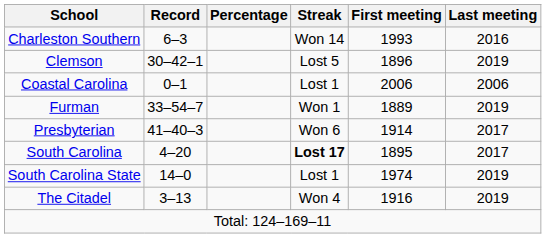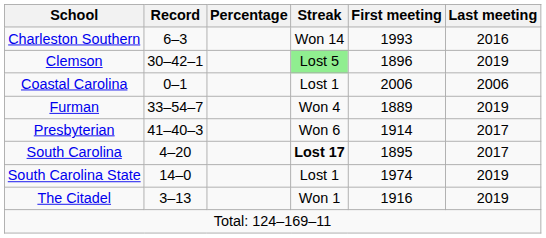 <table class="wikitable" style="text-align:center;">
 <tr>
 <th>School</th>
 <th>Record</th>
 <th>Percentage</th>
 <th>Streak</th>
 <th>First meeting</th>
 <th>Last meeting</th>
 </tr>
 <tr>
 <td><a href='#'>Charleston Southern</a></td>
 <td>6–3</td>
 <td></td>
 <td>Won 14</td>
 <td>1993</td>
 <td>2016</td>
 </tr>
 <tr>
 <td><a href='#'>Clemson</a></td>
 <td>30–42–1</td>
 <td></td>
-<td>Lost 5</td>
+<td style="background: lightgreen;">Lost 5</td>
 <td>1896</td>
 <td>2019</td>
 </tr>
 <tr>
 <td><a href='#'>Coastal Carolina</a></td>
 <td>0–1</td>
 <td></td>
 <td>Lost 1</td>
 <td>2006</td>
 <td>2006</td>
 </tr>
 <tr>
 <td><a href='#'>Furman</a></td>
 <td>33–54–7</td>
 <td></td>
-<td>Won 1</td>
+<td>Won 4</td>
 <td>1889</td>
 <td>2019</td>
 </tr>
 <tr>
 <td><a href='#'>Presbyterian</a></td>
 <td>41–40–3</td>
 <td></td>
 <td>Won 6</td>
 <td>1914</td>
 <td>2017</td>
 </tr>
 <tr>
 <td><a href='#'>South Carolina</a></td>
 <td>4–20</td>
 <td></td>
 <td><strong>Lost 17</strong></td>
 <td>1895</td>
 <td>2017</td>
 </tr>
 <tr>
 <td><a href='#'>South Carolina State</a></td>
 <td>14–0</td>
 <td></td>
 <td>Lost 1</td>
 <td>1974</td>
 <td>2019</td>
 </tr>
 <tr>
 <td><a href='#'>The Citadel</a></td>
 <td>3–13</td>
 <td></td>
-<td>Won 4</td>
+<td>Won 1</td>
 <td>1916</td>
 <td>2019</td>
 </tr>
 <tr>
 <td colspan=6>Total: 124–169–11</td>
 </tr>
 </table>
